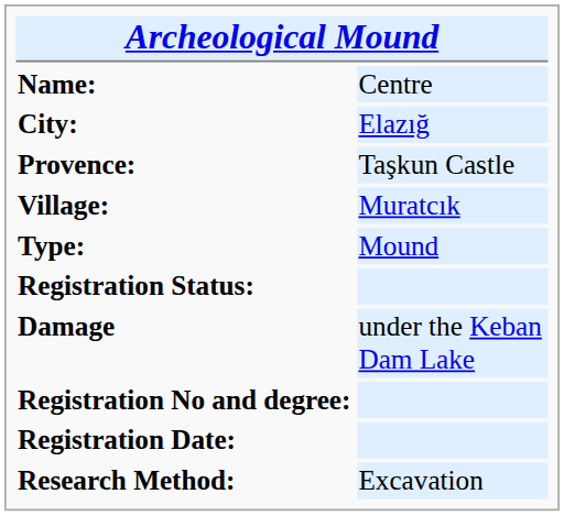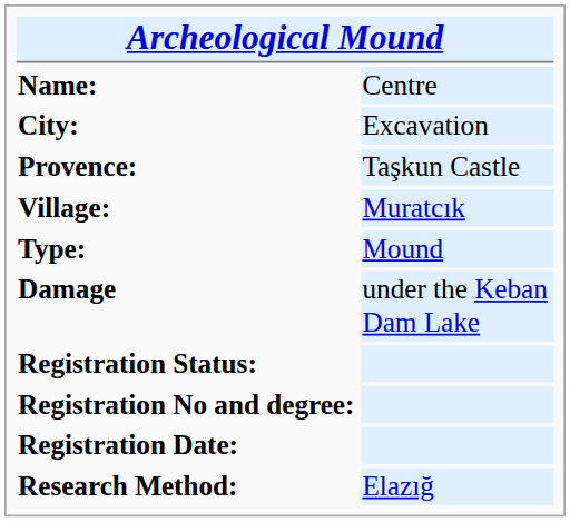 <table class="infobox" cellspacing="2" style="width: 20em; text-align: left; font-size: 90%">
 <tr>
 <td colspan="2" bgcolor="#dfefff" align="center" style="border-bottom:1px solid gray; font-size:125%;"><strong><em><a href='#'>Archeological Mound</a></em></strong></td>
 </tr>
 <tr valign="top">
 <td style="text-align: left; white-space: nowrap;"><strong>Name:</strong></td>
 <td bgcolor="#dfefff">Centre</td>
 </tr>
 <tr valign="top">
 <td style="text-align: left; white-space: nowrap;"><strong>City:</strong></td>
-<td bgcolor="#dfefff"><a href='#'>Elazığ</a></td>
+<td bgcolor="#dfefff">Excavation</td>
 </tr>
 <tr valign="top">
 <td style="text-align: left;"><strong>Provence:</strong></td>
 <td bgcolor="#dfefff">Taşkun Castle</td>
 </tr>
 <tr valign="top">
 <td style="text-align: left; white-space: nowrap;"><strong>Village:</strong></td>
 <td bgcolor="#dfefff"><a href='#'>Muratcık</a></td>
 </tr>
 <tr valign="top">
 <td style="text-align: left; white-space: nowrap;"><strong>Type:</strong></td>
 <td bgcolor="#dfefff"><a href='#'>Mound</a></td>
 </tr>
 <tr valign="top">
+<td style="text-align: left; white-space: nowrap;"><strong>Damage</strong></td>
+<td bgcolor="#dfefff">under the <a href='#'>Keban Dam Lake</a></td>
+</tr>
+<tr valign="top">
 <td style="text-align: left; white-space: nowrap;"><strong>Registration Status:</strong></td>
 <td bgcolor="#dfefff"></td>
-</tr>
-<tr valign="top">
-<td style="text-align: left; white-space: nowrap;"><strong>Damage</strong></td>
-<td bgcolor="#dfefff">under the <a href='#'>Keban Dam Lake</a></td>
 </tr>
 <tr valign="top">
 <td style="text-align: left; white-space: nowrap;"><strong>Registration No and degree:</strong></td>
 <td bgcolor="#dfefff"></td>
 </tr>
 <tr valign="top">
 <td style="text-align: left; white-space: nowrap;"><strong>Registration Date:</strong></td>
 <td bgcolor="#dfefff"></td>
 </tr>
 <tr valign="top">
 <td style="text-align: left; white-space: nowrap;"><strong>Research Method:</strong></td>
-<td bgcolor="#dfefff">Excavation</td>
+<td bgcolor="#dfefff"><a href='#'>Elazığ</a></td>
 </tr>
 </table>
